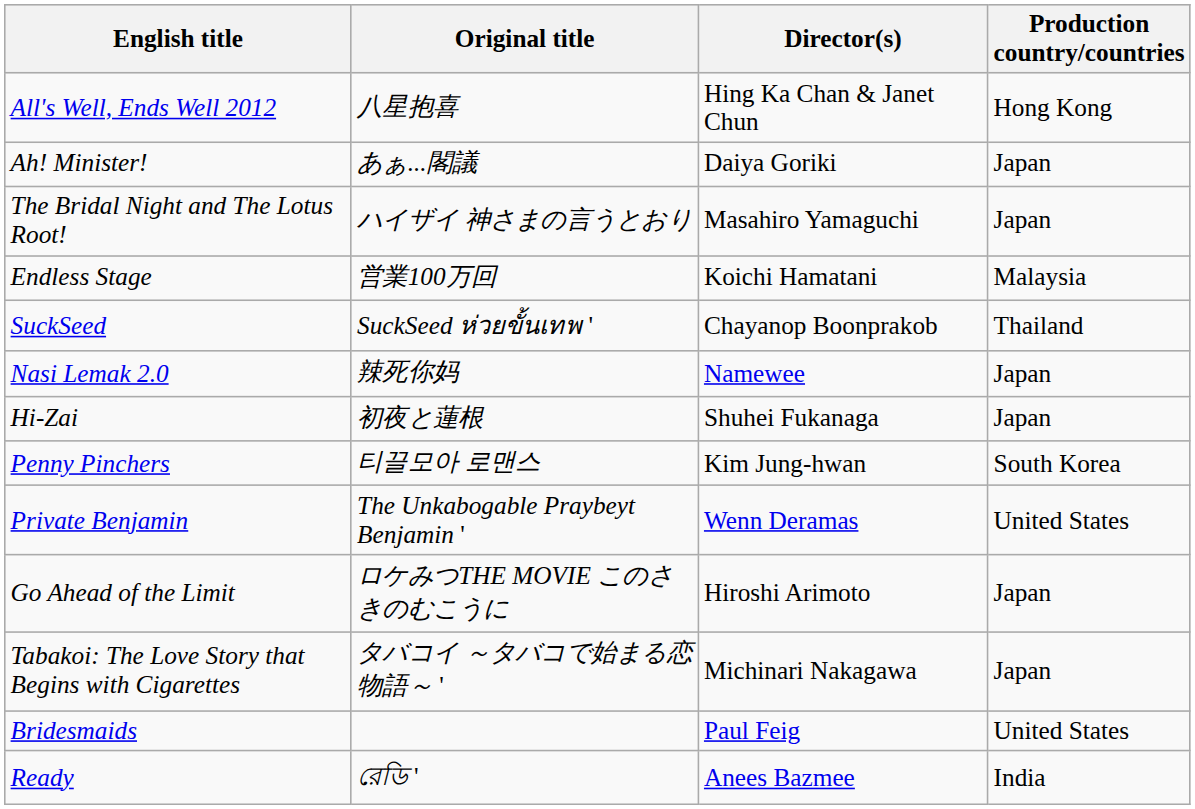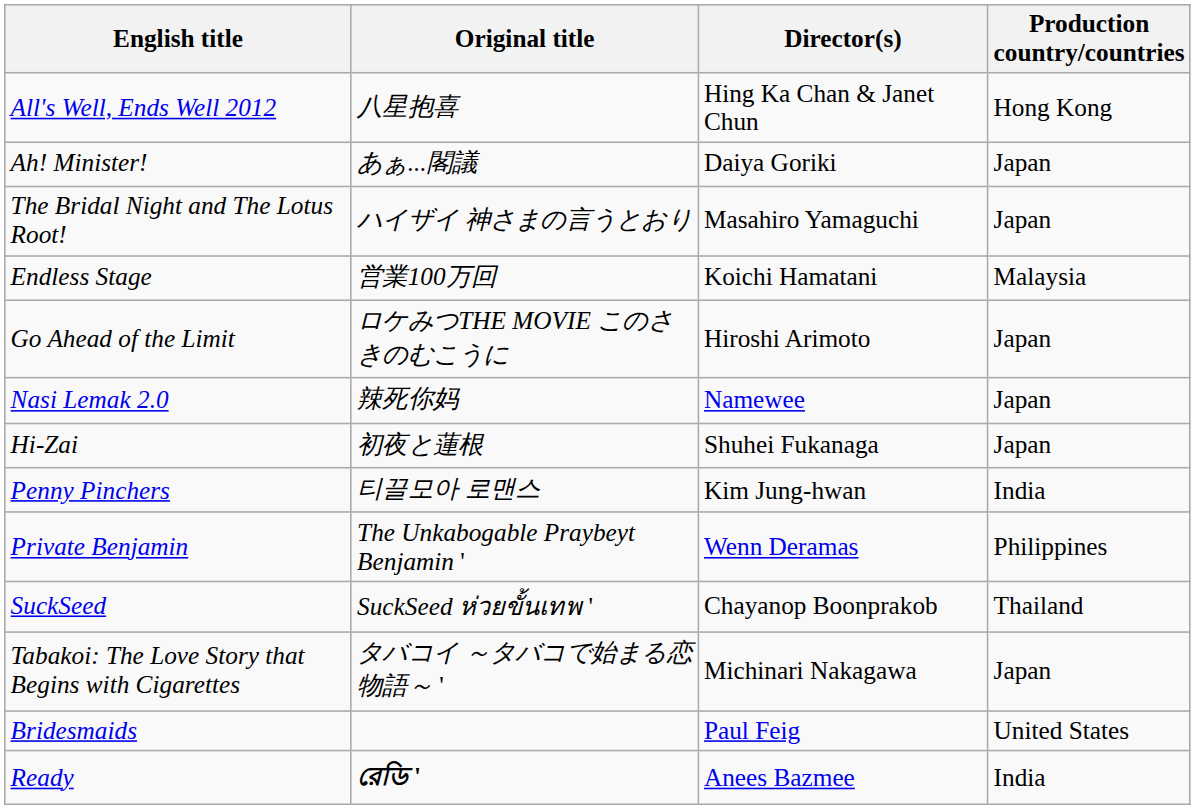 <table class="sortable wikitable" width="85%" cellpadding="5">
 <tr>
 <th width="30%">English title</th>
 <th width="30%">Original title</th>
 <th width="25%">Director(s)</th>
 <th width="15%">Production country/countries</th>
 </tr>
 <tr>
 <td><em><a href='#'>All's Well, Ends Well 2012</a></em></td>
 <td><em>八星抱喜</em></td>
 <td>Hing Ka Chan & Janet Chun</td>
 <td>Hong Kong</td>
 </tr>
 <tr>
 <td><em>Ah! Minister!</em></td>
 <td><em>あぁ...閣議</em></td>
 <td>Daiya Goriki</td>
 <td>Japan</td>
 </tr>
 <tr>
 <td><em>The Bridal Night and The Lotus Root!</em></td>
 <td><em>ハイザイ 神さまの言うとおり</em></td>
 <td>Masahiro Yamaguchi</td>
 <td>Japan</td>
 </tr>
 <tr>
 <td><em>Endless Stage</em></td>
 <td><em>営業100万回</em></td>
 <td>Koichi Hamatani</td>
 <td>Malaysia</td>
 </tr>
 <tr>
-<td><em><a href='#'>SuckSeed</a></em></td>
-<td><em>SuckSeed ห่วยขั้นเทพ</em> '</td>
-<td>Chayanop Boonprakob</td>
-<td>Thailand</td>
+<td><em>Go Ahead of the Limit</em></td>
+<td><em>ロケみつTHE MOVIE このさきのむこうに</em></td>
+<td>Hiroshi Arimoto</td>
+<td>Japan</td>
 </tr>
 <tr>
 <td><em><a href='#'>Nasi Lemak 2.0</a></em></td>
 <td><em>辣死你妈</em></td>
 <td><a href='#'>Namewee</a></td>
 <td>Japan</td>
 </tr>
 <tr>
 <td><em>Hi-Zai</em></td>
 <td><em>初夜と蓮根</em></td>
 <td>Shuhei Fukanaga</td>
 <td>Japan</td>
 </tr>
 <tr>
 <td><em><a href='#'>Penny Pinchers</a></em></td>
 <td><em>티끌모아 로맨스</em></td>
 <td>Kim Jung-hwan</td>
-<td>South Korea</td>
+<td>India</td>
 </tr>
 <tr>
 <td><em><a href='#'>Private Benjamin</a></em></td>
 <td><em>The Unkabogable Praybeyt Benjamin</em> '</td>
 <td><a href='#'>Wenn Deramas</a></td>
-<td>United States</td>
+<td>Philippines</td>
 </tr>
 <tr>
-<td><em>Go Ahead of the Limit</em></td>
-<td><em>ロケみつTHE MOVIE このさきのむこうに</em></td>
-<td>Hiroshi Arimoto</td>
-<td>Japan</td>
+<td><em><a href='#'>SuckSeed</a></em></td>
+<td><em>SuckSeed ห่วยขั้นเทพ</em> '</td>
+<td>Chayanop Boonprakob</td>
+<td>Thailand</td>
 </tr>
 <tr>
 <td><em>Tabakoi: The Love Story that Begins with Cigarettes</em></td>
 <td><em>タバコイ ～タバコで始まる恋物語～</em> '</td>
 <td>Michinari Nakagawa</td>
 <td>Japan</td>
 </tr>
 <tr>
 <td><em><a href='#'>Bridesmaids</a></em></td>
 <td></td>
 <td><a href='#'>Paul Feig</a></td>
 <td>United States</td>
 </tr>
 <tr>
 <td><em><a href='#'>Ready</a></em></td>
-<td><em>রেডি</em> '</td>
+<td><strong><em>রেডি</em> '</strong></td>
 <td><a href='#'>Anees Bazmee</a></td>
 <td>India</td>
 </tr>
 </table>
